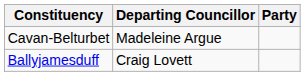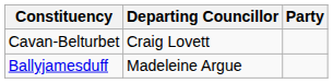 <table class="wikitable">
 <tr>
 <th>Constituency</th>
 <th>Departing Councillor</th>
 <th colspan="2">Party</th>
 </tr>
 <tr>
 <td>Cavan-Belturbet</td>
-<td>Madeleine Argue</td>
+<td>Craig Lovett</td>
 <td></td>
 </tr>
 <tr>
 <td><a href='#'>Ballyjamesduff</a></td>
-<td>Craig Lovett</td>
+<td>Madeleine Argue</td>
 <td></td>
 </tr>
 </table>
